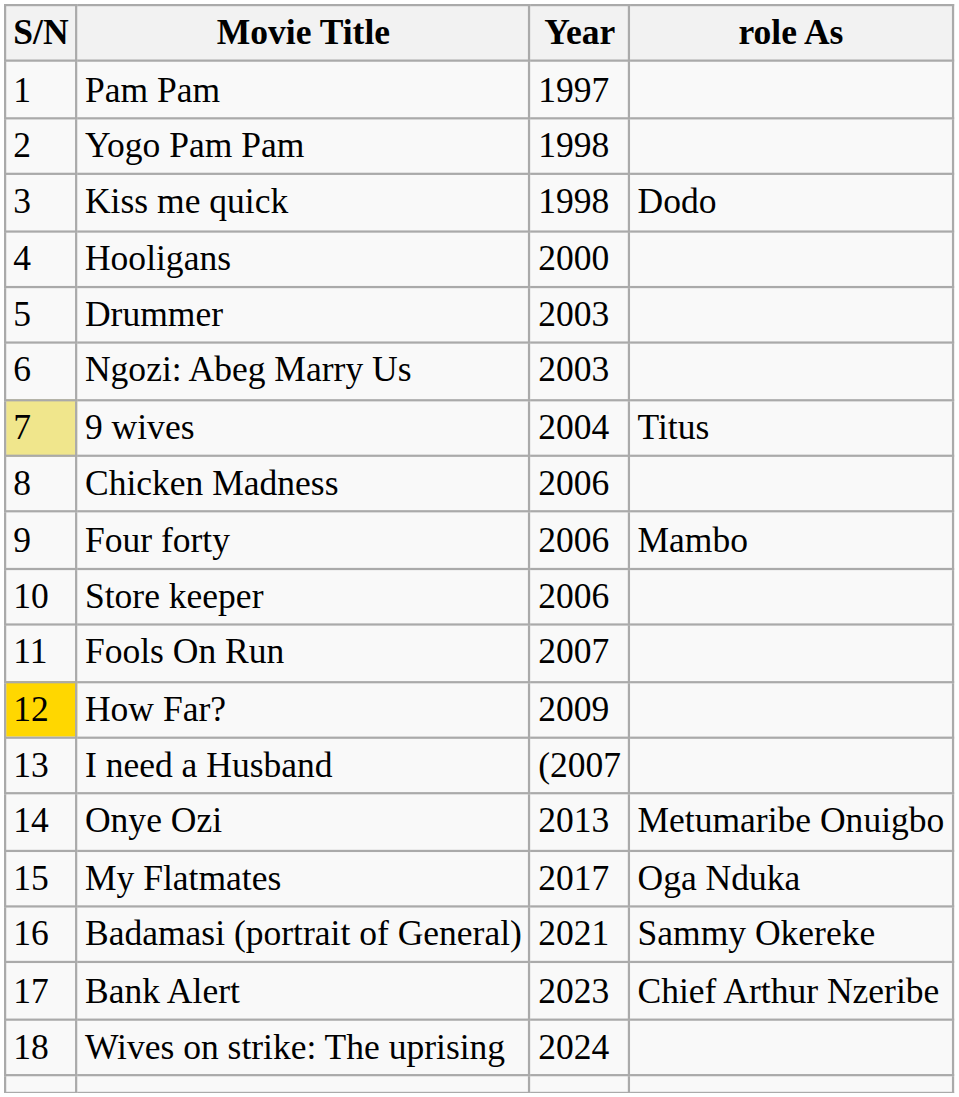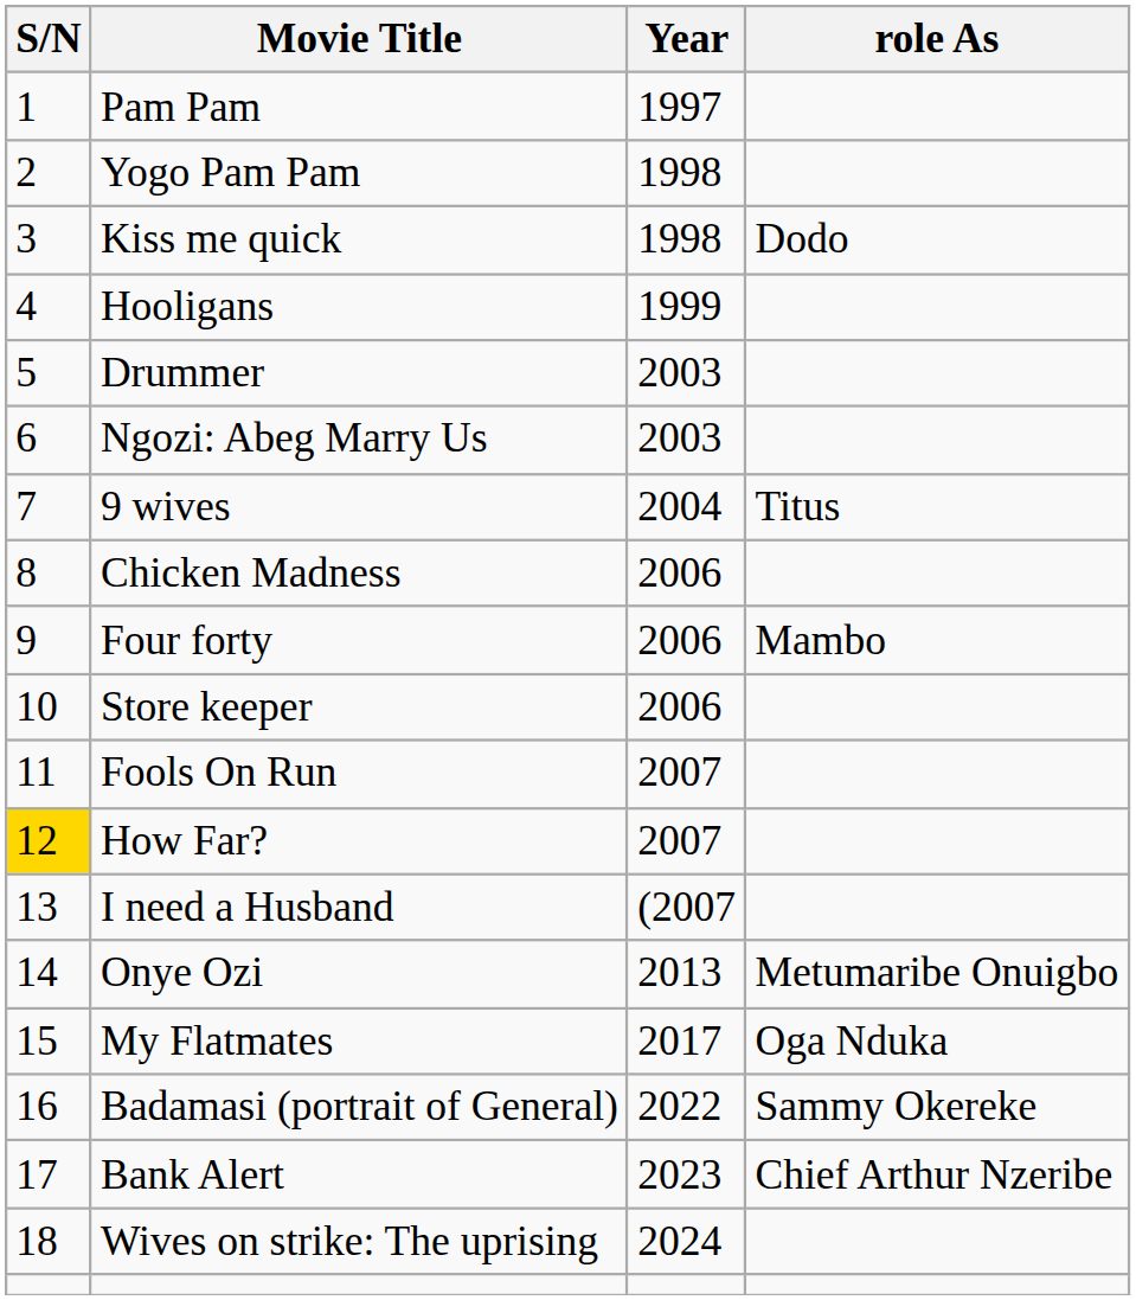 <table class="wikitable">
 <tr>
 <th>S/N</th>
 <th>Movie Title</th>
 <th>Year</th>
 <th>role As</th>
 </tr>
 <tr>
 <td>1</td>
 <td>Pam Pam</td>
 <td>1997</td>
 <td></td>
 </tr>
 <tr>
 <td>2</td>
 <td>Yogo Pam Pam</td>
 <td>1998</td>
 <td></td>
 </tr>
 <tr>
 <td>3</td>
 <td>Kiss me quick</td>
 <td>1998</td>
 <td>Dodo</td>
 </tr>
 <tr>
 <td>4</td>
 <td>Hooligans</td>
-<td>2000</td>
+<td>1999</td>
 <td></td>
 </tr>
 <tr>
 <td>5</td>
 <td>Drummer</td>
 <td>2003</td>
 <td></td>
 </tr>
 <tr>
 <td>6</td>
 <td>Ngozi: Abeg Marry Us</td>
 <td>2003</td>
 <td></td>
 </tr>
 <tr>
-<td style="background: khaki;">7</td>
+<td>7</td>
 <td>9 wives</td>
 <td>2004</td>
 <td>Titus</td>
 </tr>
 <tr>
 <td>8</td>
 <td>Chicken Madness</td>
 <td>2006</td>
 <td></td>
 </tr>
 <tr>
 <td>9</td>
 <td>Four forty</td>
 <td>2006</td>
 <td>Mambo</td>
 </tr>
 <tr>
 <td>10</td>
 <td>Store keeper</td>
 <td>2006</td>
 <td></td>
 </tr>
 <tr>
 <td>11</td>
 <td>Fools On Run</td>
 <td>2007</td>
 <td></td>
 </tr>
 <tr>
 <td style="background: gold;">12</td>
 <td>How Far?</td>
-<td>2009</td>
+<td>2007</td>
 <td></td>
 </tr>
 <tr>
 <td>13</td>
 <td>I need a Husband</td>
 <td>(2007</td>
 <td></td>
 </tr>
 <tr>
 <td>14</td>
 <td>Onye Ozi</td>
 <td>2013</td>
 <td>Metumaribe Onuigbo</td>
 </tr>
 <tr>
 <td>15</td>
 <td>My Flatmates</td>
 <td>2017</td>
 <td>Oga Nduka</td>
 </tr>
 <tr>
 <td>16</td>
 <td>Badamasi (portrait of General)</td>
-<td>2021</td>
+<td>2022</td>
 <td>Sammy Okereke</td>
 </tr>
 <tr>
 <td>17</td>
 <td>Bank Alert</td>
 <td>2023</td>
 <td>Chief Arthur Nzeribe</td>
 </tr>
 <tr>
 <td>18</td>
 <td>Wives on strike: The uprising</td>
 <td>2024</td>
 <td></td>
 </tr>
 <tr>
 <td></td>
 <td></td>
 <td></td>
 <td></td>
 </tr>
 </table>
